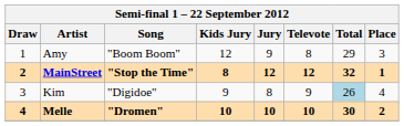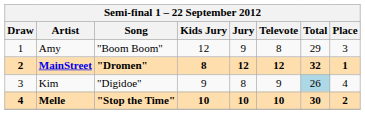 <table class="sortable wikitable" style="margin: 1em auto 1em auto; text-align:center;">
 <tr>
 <th colspan="8">Semi-final 1 – 22 September 2012</th>
 </tr>
 <tr bgcolor="#CCCCCC">
 <th>Draw</th>
 <th>Artist</th>
 <th>Song</th>
 <th>Kids Jury</th>
 <th>Jury</th>
 <th>Televote</th>
 <th>Total</th>
 <th>Place</th>
 </tr>
 <tr>
 <td>1</td>
 <td align="left">Amy</td>
 <td align="left">"Boom Boom"</td>
 <td>12</td>
 <td>9</td>
 <td>8</td>
 <td>29</td>
 <td>3</td>
 </tr>
 <tr style="font-weight:bold; background:#FFDEAD;">
 <td>2</td>
 <td align="left"><strong><a href='#'>MainStreet</a></strong></td>
-<td align="left">"<strong>Stop the Time"</strong></td>
+<td align="left">"<strong>Dromen"</strong></td>
 <td><strong>8</strong></td>
 <td><strong>12</strong></td>
 <td><strong>12</strong></td>
 <td><strong>32</strong></td>
 <td><strong>1</strong></td>
 </tr>
 <tr>
 <td>3</td>
 <td align="left">Kim</td>
 <td align="left">"Digidoe"</td>
 <td>9</td>
 <td>8</td>
 <td>9</td>
 <td style="background: lightblue;">26</td>
 <td>4</td>
 </tr>
 <tr style="font-weight:bold; background:#FFDEAD;">
 <td>4</td>
 <td align="left"><strong>Melle</strong></td>
-<td align="left">"<strong>Dromen"</strong></td>
+<td align="left">"<strong>Stop the Time"</strong></td>
 <td><strong>10</strong></td>
 <td><strong>10</strong></td>
 <td><strong>10</strong></td>
 <td><strong>30</strong></td>
 <td><strong>2</strong></td>
 </tr>
 <tr>
 </tr>
 </table>
